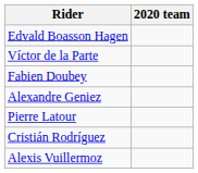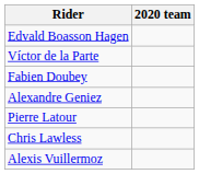 <table class="wikitable">
 <tr>
 <th>Rider</th>
 <th>2020 team</th>
 </tr>
 <tr>
 <td><a href='#'>Edvald Boasson Hagen</a></td>
 <td></td>
 </tr>
 <tr>
 <td><a href='#'>Víctor de la Parte</a></td>
 <td></td>
 </tr>
 <tr>
 <td><a href='#'>Fabien Doubey</a></td>
 <td></td>
 </tr>
 <tr>
 <td><a href='#'>Alexandre Geniez</a></td>
 <td></td>
 </tr>
 <tr>
 <td><a href='#'>Pierre Latour</a></td>
 <td></td>
 </tr>
 <tr>
-<td><a href='#'>Cristián Rodríguez</a></td>
+<td><a href='#'>Chris Lawless</a></td>
 <td></td>
 </tr>
 <tr>
 <td><a href='#'>Alexis Vuillermoz</a></td>
 <td></td>
 </tr>
 </table>
